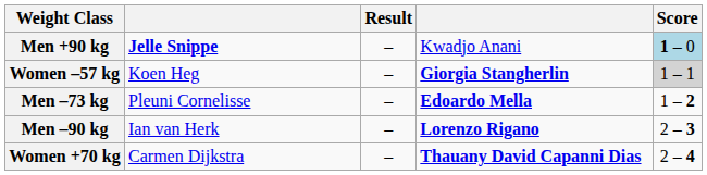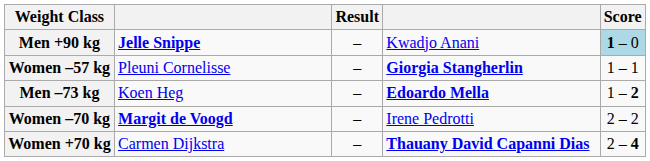 <table class="wikitable">
 <tr>
 <th>Weight Class</th>
 <th style="width:210px;"></th>
 <th>Result</th>
 <th style="width:210px;"></th>
 <th>Score</th>
 </tr>
 <tr>
 <th>Men +90 kg</th>
 <td><strong><a href='#'>Jelle Snippe</a></strong></td>
 <td align="center"><strong></strong> – </td>
 <td><a href='#'>Kwadjo Anani</a></td>
 <td align="center" style="background: lightblue;"><strong>1</strong> – 0</td>
 </tr>
 <tr>
 <th>Women –57 kg</th>
-<td><a href='#'>Koen Heg</a></td>
+<td><a href='#'>Pleuni Cornelisse</a></td>
 <td align="center"> – <strong></strong></td>
 <td><strong><a href='#'>Giorgia Stangherlin</a></strong></td>
-<td align="center" style="background: lightgrey;">1 – 1</td>
+<td align="center">1 – 1</td>
 </tr>
 <tr>
 <th>Men –73 kg</th>
-<td><a href='#'>Pleuni Cornelisse</a></td>
+<td><a href='#'>Koen Heg</a></td>
 <td align="center"> – <strong></strong></td>
 <td><strong><a href='#'>Edoardo Mella</a></strong></td>
 <td align="center">1 – <strong>2</strong></td>
 </tr>
 <tr>
-<th>Men –90 kg</th>
-<td><a href='#'>Ian van Herk</a></td>
-<td align="center"> – <strong></strong></td>
-<td><strong><a href='#'>Lorenzo Rigano</a></strong></td>
-<td align="center">2 – <strong>3</strong></td>
+<th>Women –70 kg</th>
+<td><strong><a href='#'>Margit de Voogd</a></strong></td>
+<td align="center"><strong></strong> – </td>
+<td><a href='#'>Irene Pedrotti</a></td>
+<td align="center">2 – 2</td>
 </tr>
 <tr>
 <th>Women +70 kg</th>
 <td><a href='#'>Carmen Dijkstra</a></td>
 <td align="center"> – <strong></strong></td>
 <td><strong><a href='#'>Thauany David Capanni Dias</a></strong></td>
 <td align="center">2 – <strong>4</strong></td>
 </tr>
 </table>
